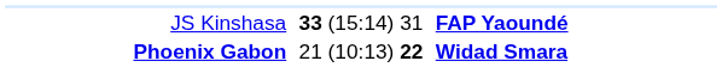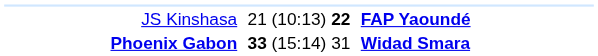 <table style="text-align:center" width=550>
 <tr>
 <th width=30%></th>
 <th width=15%></th>
 <th width=30%></th>
 </tr>
 <tr align="left" bgcolor=#D0E7FF>
 <td colspan=4></td>
 </tr>
 <tr>
 <td align="right"><a href='#'>JS Kinshasa</a> </td>
-<td><strong>33</strong> (15:14) 31</td>
+<td>21 (10:13) <strong>22</strong></td>
 <td align=left> <strong><a href='#'>FAP Yaoundé</a></strong></td>
 </tr>
 <tr>
 <td align="right"><strong><a href='#'>Phoenix Gabon</a></strong> </td>
-<td>21 (10:13) <strong>22</strong></td>
+<td><strong>33</strong> (15:14) 31</td>
 <td align=left><strong> <a href='#'>Widad Smara</a></strong></td>
 </tr>
 </table>
